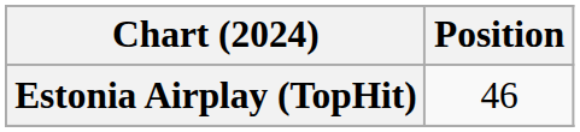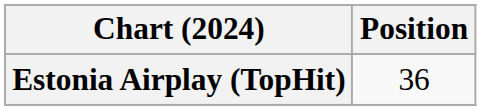 <table class="wikitable plainrowheaders" style="text-align:center">
 <tr>
 <th scope="col">Chart (2024)</th>
 <th scope="col">Position</th>
 </tr>
 <tr>
 <th scope="row">Estonia Airplay (TopHit)</th>
-<td>46</td>
+<td>36</td>
 </tr>
 <tr>
 </tr>
 </table>
